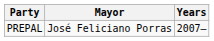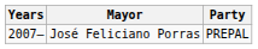 <table class="wikitable">
 <tr>
+<th>Years</th>
+<th>Mayor</th>
 <th>Party</th>
-<th>Mayor</th>
-<th>Years</th>
 </tr>
 <tr>
+<td>2007–</td>
+<td>José Feliciano Porras</td>
 <td>PREPAL</td>
-<td>José Feliciano Porras</td>
-<td>2007–</td>
 </tr>
 </table>
